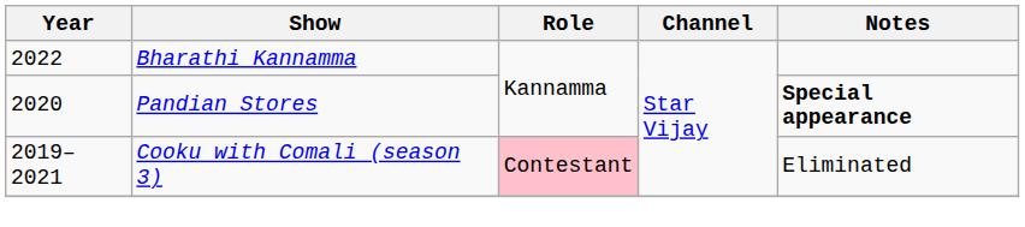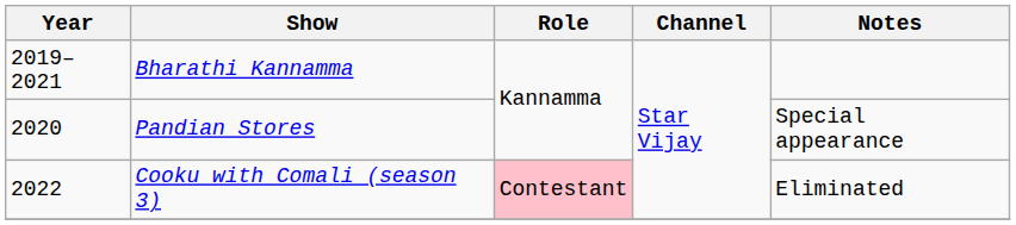 <table class="wikitable sortable">
 <tr>
 <th>Year</th>
 <th>Show</th>
 <th>Role</th>
 <th>Channel</th>
 <th>Notes</th>
 </tr>
 <tr>
-<td>2022</td>
+<td>2019–2021</td>
 <td><em><a href='#'>Bharathi Kannamma</a></em></td>
 <td rowspan="2">Kannamma</td>
 <td rowspan="3"><a href='#'>Star Vijay</a></td>
 <td></td>
 </tr>
 <tr>
 <td>2020</td>
 <td><em><a href='#'>Pandian Stores</a></em></td>
-<td><strong>Special appearance</strong></td>
+<td>Special appearance</td>
 </tr>
 <tr>
-<td>2019–2021</td>
+<td>2022</td>
 <td><em><a href='#'>Cooku with Comali (season 3)</a></em></td>
 <td style="background: pink;">Contestant</td>
 <td>Eliminated</td>
 </tr>
 <tr>
 </tr>
 </table>
